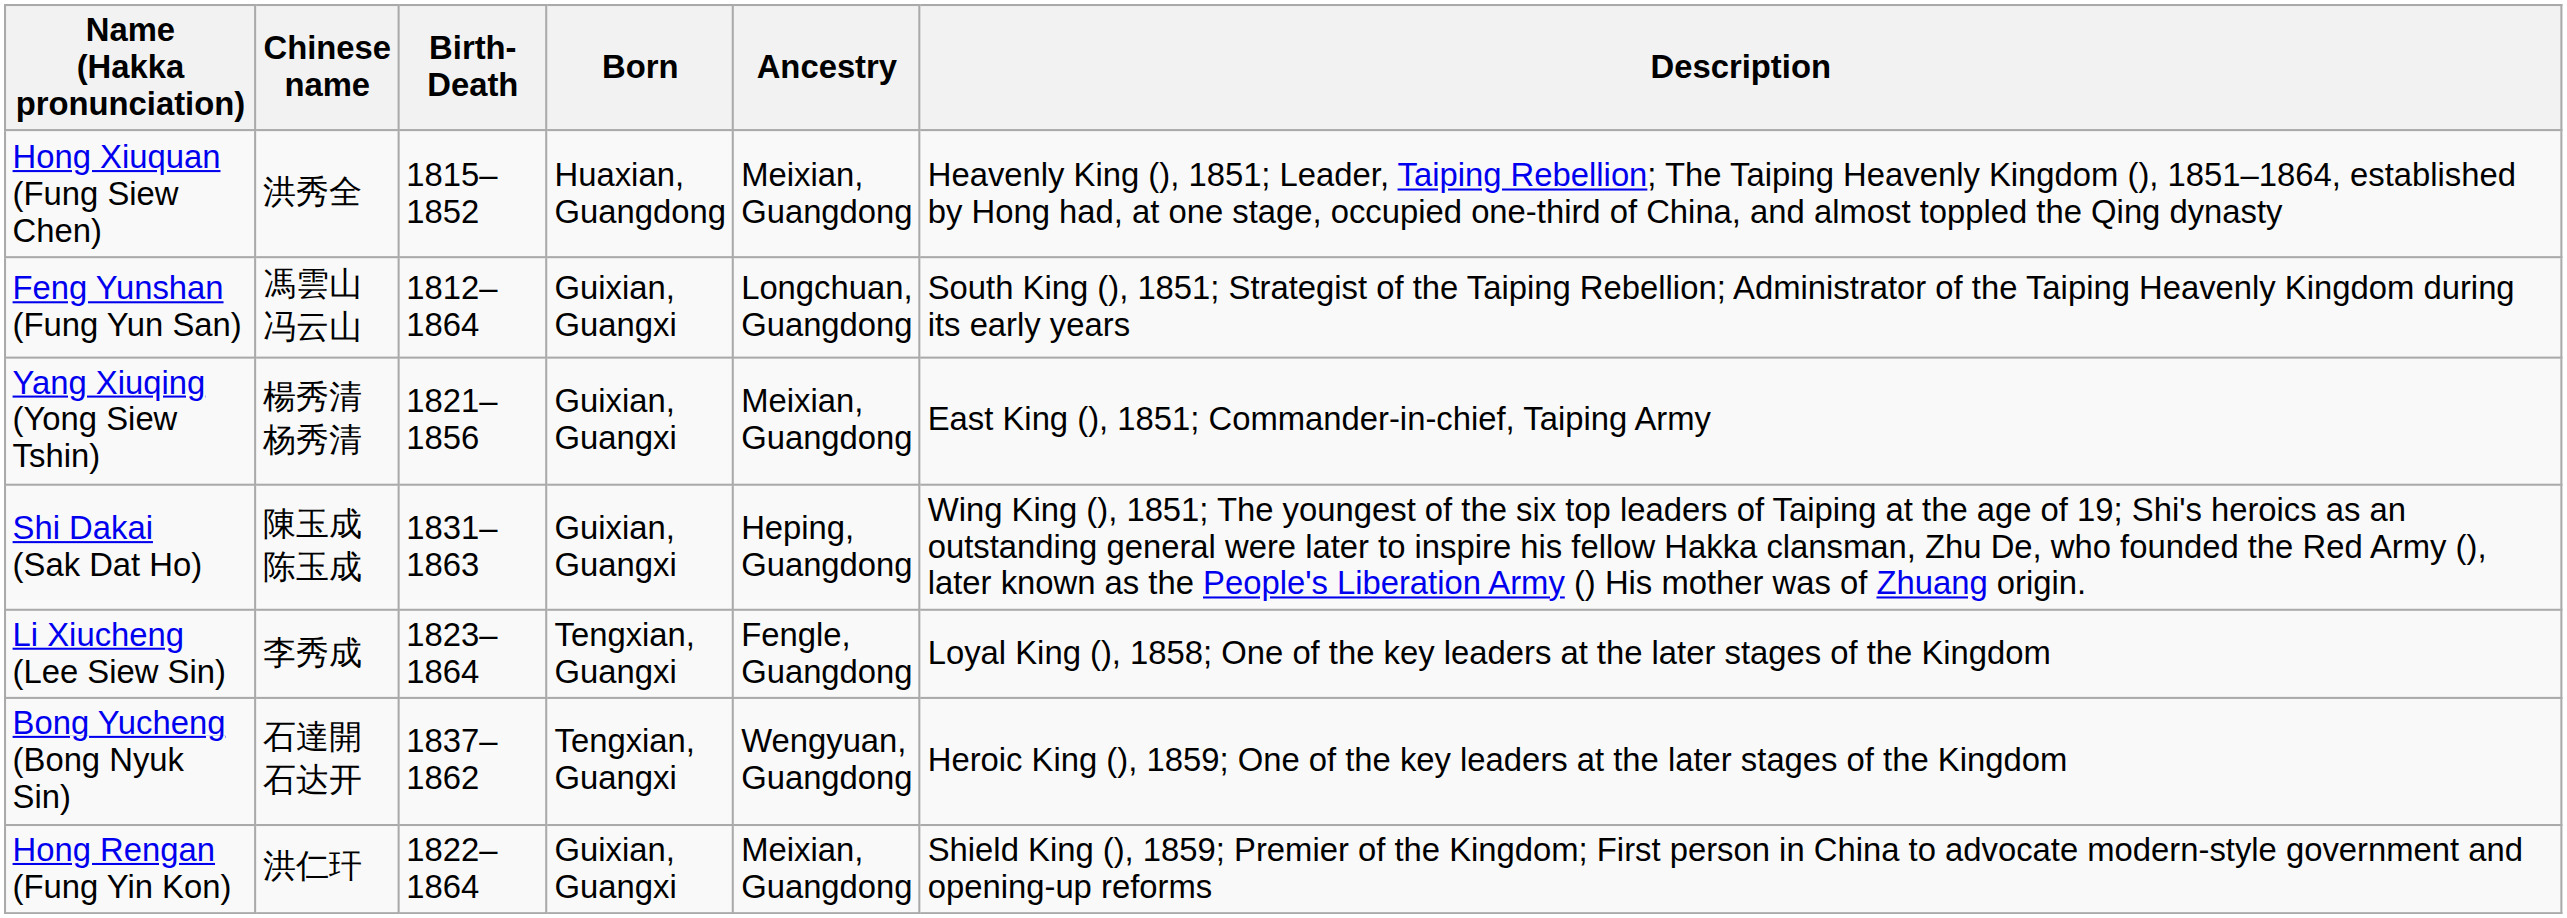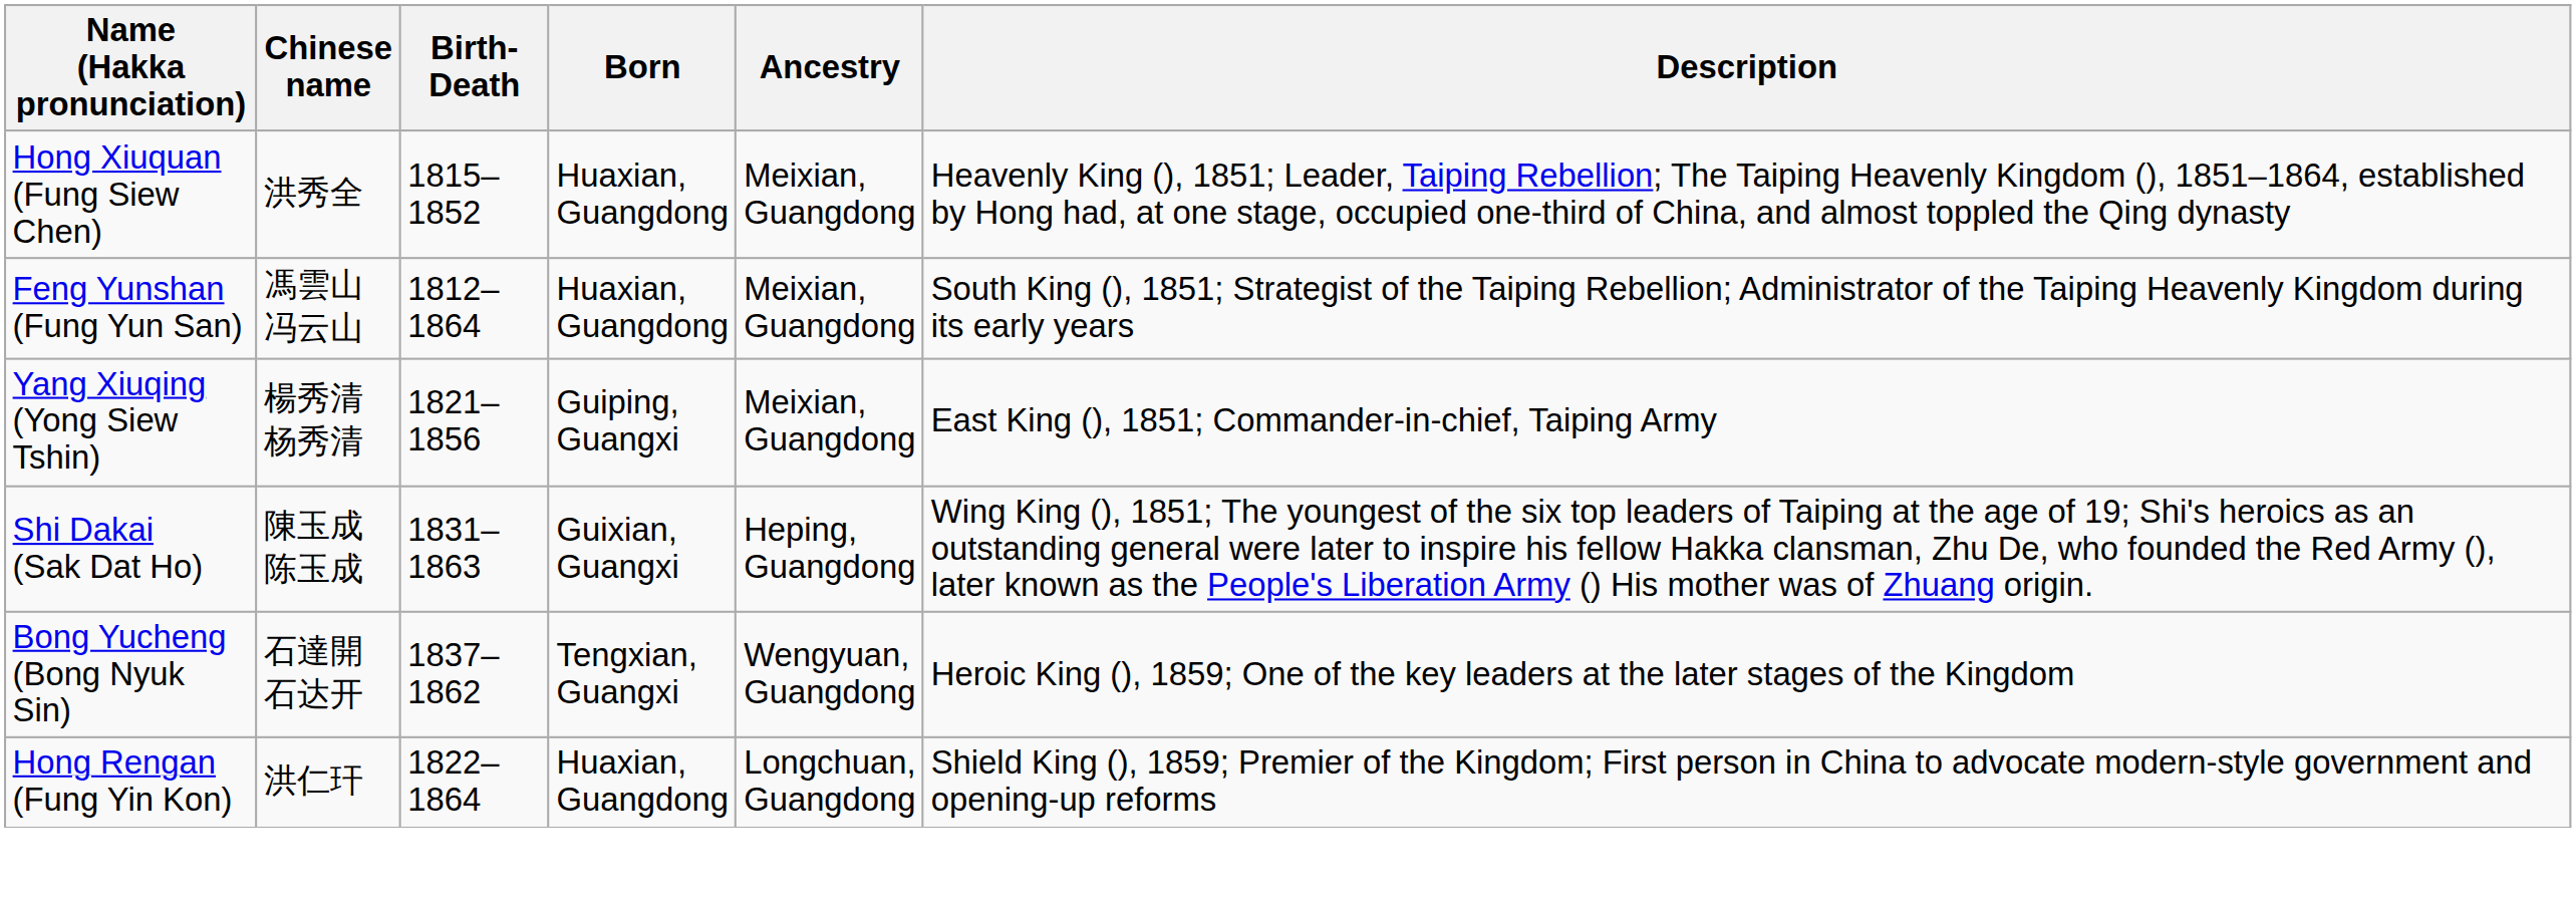 <table class="wikitable">
 <tr>
 <th width="115">Name<br>(Hakka pronunciation)</th>
 <th width="60">Chinese name</th>
 <th width="65">Birth-Death</th>
 <th width="75">Born</th>
 <th width="75">Ancestry</th>
 <th>Description</th>
 </tr>
 <tr>
 <td><a href='#'>Hong Xiuquan</a><br>(Fung Siew Chen)</td>
 <td>洪秀全</td>
 <td>1815–1852</td>
 <td>Huaxian, Guangdong</td>
 <td>Meixian, Guangdong</td>
 <td>Heavenly King (), 1851; Leader, <a href='#'>Taiping Rebellion</a>; The Taiping Heavenly Kingdom (), 1851–1864, established by Hong had, at one stage, occupied one-third of China, and almost toppled the Qing dynasty</td>
 </tr>
 <tr>
 <td><a href='#'>Feng Yunshan</a><br>(Fung Yun San)</td>
 <td>馮雲山<br>冯云山</td>
 <td>1812–1864</td>
-<td>Guixian, Guangxi</td>
-<td>Longchuan, Guangdong</td>
+<td>Huaxian, Guangdong</td>
+<td>Meixian, Guangdong</td>
 <td>South King (), 1851; Strategist of the Taiping Rebellion; Administrator of the Taiping Heavenly Kingdom during its early years</td>
 </tr>
 <tr>
 <td><a href='#'>Yang Xiuqing</a><br>(Yong Siew Tshin)</td>
 <td>楊秀清<br>杨秀清</td>
 <td>1821–1856</td>
-<td>Guixian, Guangxi</td>
+<td>Guiping, Guangxi</td>
 <td>Meixian, Guangdong</td>
 <td>East King (), 1851; Commander-in-chief, Taiping Army</td>
 </tr>
 <tr>
 <td><a href='#'>Shi Dakai</a><br>(Sak Dat Ho)</td>
 <td>陳玉成<br>陈玉成</td>
 <td>1831–1863</td>
 <td>Guixian, Guangxi</td>
 <td>Heping, Guangdong</td>
 <td>Wing King (), 1851; The youngest of the six top leaders of Taiping at the age of 19; Shi's heroics as an outstanding general were later to inspire his fellow Hakka clansman, Zhu De, who founded the Red Army (), later known as the <a href='#'>People's Liberation Army</a> ()  His mother was of <a href='#'>Zhuang</a> origin.</td>
-</tr>
-<tr>
-<td><a href='#'>Li Xiucheng</a><br>(Lee Siew Sin)</td>
-<td>李秀成</td>
-<td>1823–1864</td>
-<td>Tengxian, Guangxi</td>
-<td>Fengle, Guangdong</td>
-<td>Loyal King (), 1858; One of the key leaders at the later stages of the Kingdom</td>
 </tr>
 <tr>
 <td><a href='#'>Bong Yucheng</a><br>(Bong Nyuk Sin)</td>
 <td>石達開<br>石达开</td>
 <td>1837–1862</td>
 <td>Tengxian, Guangxi</td>
 <td>Wengyuan, Guangdong</td>
 <td>Heroic King (), 1859; One of the key leaders at the later stages of the Kingdom</td>
 </tr>
 <tr>
 <td><a href='#'>Hong Rengan</a><br>(Fung Yin Kon)</td>
 <td>洪仁玕</td>
 <td>1822–1864</td>
-<td>Guixian, Guangxi</td>
-<td>Meixian, Guangdong</td>
+<td>Huaxian, Guangdong</td>
+<td>Longchuan, Guangdong</td>
 <td>Shield King (), 1859; Premier of the Kingdom; First person in China to advocate modern-style government and opening-up reforms</td>
 </tr>
 </table>
